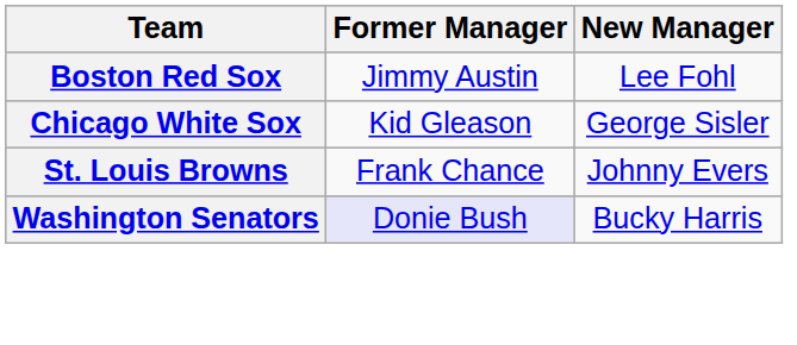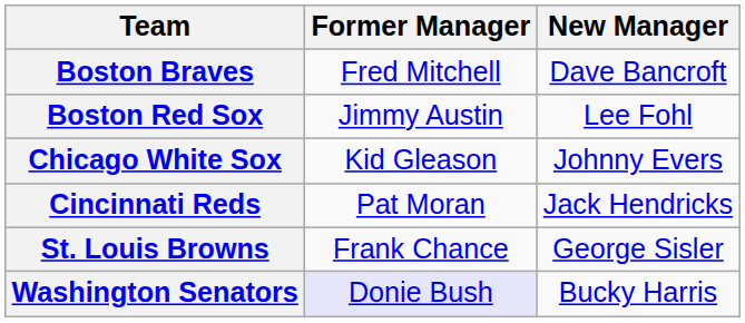 <table class="wikitable plainrowheaders" style="text-align:center;">
 <tr>
 <th>Team</th>
 <th>Former Manager</th>
 <th>New Manager</th>
+</tr>
+<tr>
+<th scope="row" style="text-align:center;"><a href='#'>Boston Braves</a></th>
+<td><a href='#'>Fred Mitchell</a></td>
+<td><a href='#'>Dave Bancroft</a></td>
 </tr>
 <tr>
 <th scope="row" style="text-align:center;"><a href='#'>Boston Red Sox</a></th>
 <td><a href='#'>Jimmy Austin</a></td>
 <td><a href='#'>Lee Fohl</a></td>
 </tr>
 <tr>
 <th scope="row" style="text-align:center;"><a href='#'>Chicago White Sox</a></th>
 <td><a href='#'>Kid Gleason</a></td>
-<td><a href='#'>George Sisler</a></td>
+<td><a href='#'>Johnny Evers</a></td>
+</tr>
+<tr>
+<th scope="row" style="text-align:center;"><a href='#'>Cincinnati Reds</a></th>
+<td><a href='#'>Pat Moran</a></td>
+<td><a href='#'>Jack Hendricks</a></td>
 </tr>
 <tr>
 <th scope="row" style="text-align:center;"><a href='#'>St. Louis Browns</a></th>
 <td><a href='#'>Frank Chance</a></td>
-<td><a href='#'>Johnny Evers</a></td>
+<td><a href='#'>George Sisler</a></td>
 </tr>
 <tr>
 <th scope="row" style="text-align:center;"><a href='#'>Washington Senators</a></th>
 <td style="background: lavender;"><a href='#'>Donie Bush</a></td>
 <td><a href='#'>Bucky Harris</a></td>
 </tr>
 </table>
